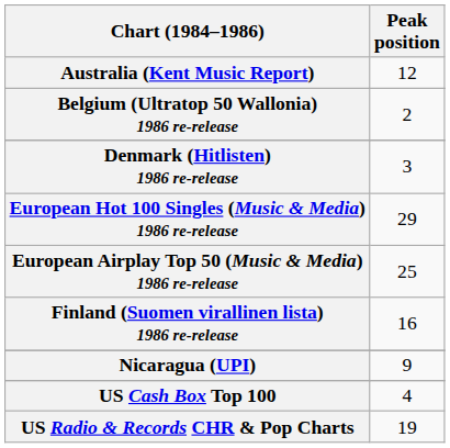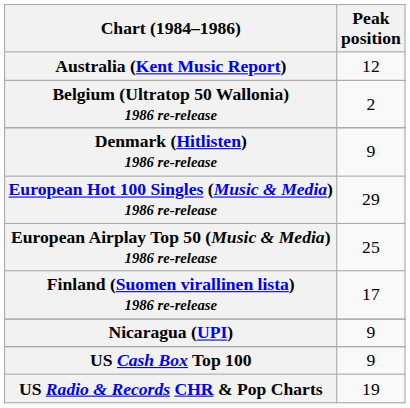 <table class="wikitable sortable plainrowheaders" style="text-align:center">
 <tr>
 <th>Chart (1984–1986)</th>
 <th>Peak<br>position</th>
 </tr>
 <tr>
 <th scope="row">Australia (<a href='#'>Kent Music Report</a>)</th>
 <td>12</td>
 </tr>
 <tr>
 </tr>
 <tr>
 <th scope="row">Belgium (Ultratop 50 Wallonia)<br><small><em>1986 re-release</em></small></th>
 <td>2</td>
 </tr>
 <tr>
 </tr>
 <tr>
 <th scope="row">Denmark (<a href='#'>Hitlisten</a>)<br><small><em>1986 re-release</em></small></th>
-<td>3</td>
+<td>9</td>
 </tr>
 <tr>
 <th scope="row"><a href='#'>European Hot 100 Singles</a> (<em><a href='#'>Music & Media</a></em>)<br><small><em>1986 re-release</em></small></th>
 <td>29</td>
 </tr>
 <tr>
 <th scope="row">European Airplay Top 50 (<em>Music & Media</em>)<br><small><em>1986 re-release</em></small></th>
 <td>25</td>
 </tr>
 <tr>
 <th scope="row">Finland (<a href='#'>Suomen virallinen lista</a>)<br><small><em>1986 re-release</em></small></th>
-<td align="center">16</td>
+<td align="center">17</td>
 </tr>
 <tr>
 </tr>
 <tr>
 </tr>
 <tr>
 </tr>
 <tr>
 </tr>
 <tr>
 <th scope="row">Nicaragua (<a href='#'>UPI</a>)</th>
 <td>9</td>
 </tr>
 <tr>
 </tr>
 <tr>
 </tr>
 <tr>
 </tr>
 <tr>
 </tr>
 <tr>
 </tr>
 <tr>
 </tr>
 <tr>
 <th scope="row">US <em><a href='#'>Cash Box</a></em> Top 100</th>
-<td>4</td>
+<td>9</td>
 </tr>
 <tr>
 <th scope="row">US <em><a href='#'>Radio & Records</a></em> <a href='#'>CHR</a> & Pop Charts</th>
 <td>19</td>
 </tr>
 </table>
